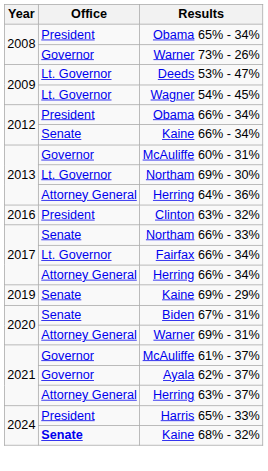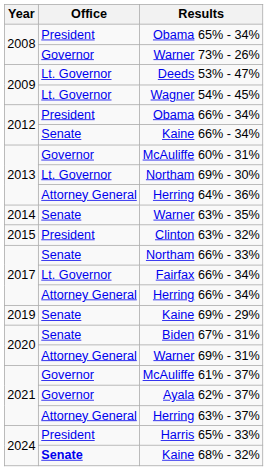 <table class=wikitable>
 <tr>
 <th>Year</th>
 <th>Office</th>
 <th>Results</th>
 </tr>
 <tr>
 <td rowspan=2>2008</td>
 <td><a href='#'>President</a></td>
 <td align="right" ><a href='#'>Obama</a> 65% - 34%</td>
 </tr>
 <tr>
 <td><a href='#'>Governor</a></td>
 <td align="right" ><a href='#'>Warner</a> 73% - 26%</td>
 </tr>
 <tr>
 <td rowspan=2>2009</td>
 <td><a href='#'>Lt. Governor</a></td>
 <td align="right" ><a href='#'>Deeds</a> 53% - 47%</td>
 </tr>
 <tr>
 <td><a href='#'>Lt. Governor</a></td>
 <td align="right" ><a href='#'>Wagner</a> 54% - 45%</td>
 </tr>
 <tr>
 <td rowspan=2>2012</td>
 <td><a href='#'>President</a></td>
 <td align="right" ><a href='#'>Obama</a> 66% - 34%</td>
 </tr>
 <tr>
 <td><a href='#'>Senate</a></td>
 <td align="right" ><a href='#'>Kaine</a> 66% - 34%</td>
 </tr>
 <tr>
 <td rowspan=3>2013</td>
 <td><a href='#'>Governor</a></td>
 <td align="right" ><a href='#'>McAuliffe</a> 60% - 31%</td>
 </tr>
 <tr>
 <td><a href='#'>Lt. Governor</a></td>
 <td align="right" ><a href='#'>Northam</a> 69% - 30%</td>
 </tr>
 <tr>
 <td><a href='#'>Attorney General</a></td>
 <td align="right" ><a href='#'>Herring</a> 64% - 36%</td>
 </tr>
 <tr>
-<td>2016</td>
+<td>2014</td>
+<td><a href='#'>Senate</a></td>
+<td align="right" ><a href='#'>Warner</a> 63% - 35%</td>
+</tr>
+<tr>
+<td>2015</td>
 <td><a href='#'>President</a></td>
 <td align="right" ><a href='#'>Clinton</a> 63% - 32%</td>
 </tr>
 <tr>
 <td rowspan=3>2017</td>
 <td><a href='#'>Senate</a></td>
 <td align="right" ><a href='#'>Northam</a> 66% - 33%</td>
 </tr>
 <tr>
 <td><a href='#'>Lt. Governor</a></td>
 <td align="right" ><a href='#'>Fairfax</a> 66% - 34%</td>
 </tr>
 <tr>
 <td><a href='#'>Attorney General</a></td>
 <td align="right" ><a href='#'>Herring</a> 66% - 34%</td>
 </tr>
 <tr>
 <td>2019</td>
 <td><a href='#'>Senate</a></td>
 <td align="right" ><a href='#'>Kaine</a> 69% - 29%</td>
 </tr>
 <tr>
 <td rowspan=2>2020</td>
 <td><a href='#'>Senate</a></td>
 <td align="right" ><a href='#'>Biden</a> 67% - 31%</td>
 </tr>
 <tr>
 <td><a href='#'>Attorney General</a></td>
 <td align="right" ><a href='#'>Warner</a> 69% - 31%</td>
 </tr>
 <tr>
 <td rowspan=3>2021</td>
 <td><a href='#'>Governor</a></td>
 <td align="right" ><a href='#'>McAuliffe</a> 61% - 37%</td>
 </tr>
 <tr>
 <td><a href='#'>Governor</a></td>
 <td align="right" ><a href='#'>Ayala</a> 62% - 37%</td>
 </tr>
 <tr>
 <td><a href='#'>Attorney General</a></td>
 <td align="right" ><a href='#'>Herring</a> 63% - 37%</td>
 </tr>
 <tr>
 <td rowspan=2>2024</td>
 <td><a href='#'>President</a></td>
 <td align="right" ><a href='#'>Harris</a> 65% - 33%</td>
 </tr>
 <tr>
 <td><strong><a href='#'>Senate</a></strong></td>
 <td align="right" ><a href='#'>Kaine</a> 68% - 32%</td>
 </tr>
 </table>
